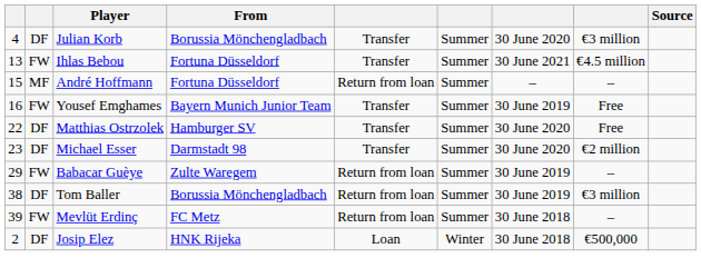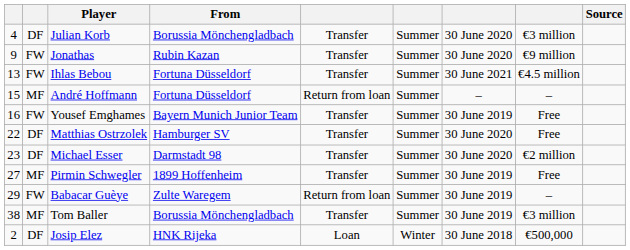 <table class="wikitable" style="text-align:center;">
 <tr>
 <th></th>
 <th></th>
 <th>Player</th>
 <th>From</th>
 <th></th>
 <th></th>
 <th></th>
 <th></th>
 <th>Source</th>
 </tr>
 <tr>
 <td>4</td>
 <td>DF</td>
 <td align="left"> <a href='#'>Julian Korb</a></td>
 <td style="text-align:left"> <a href='#'>Borussia Mönchengladbach</a></td>
 <td>Transfer</td>
 <td>Summer</td>
 <td>30 June 2020</td>
 <td>€3 million</td>
+<td></td>
+</tr>
+<tr>
+<td>9</td>
+<td>FW</td>
+<td align="left"> <a href='#'>Jonathas</a></td>
+<td style="text-align:left"> <a href='#'>Rubin Kazan</a></td>
+<td>Transfer</td>
+<td>Summer</td>
+<td>30 June 2020</td>
+<td>€9 million</td>
 <td></td>
 </tr>
 <tr>
 <td>13</td>
 <td>FW</td>
 <td align="left"> <a href='#'>Ihlas Bebou</a></td>
 <td style="text-align:left"> <a href='#'>Fortuna Düsseldorf</a></td>
 <td>Transfer</td>
 <td>Summer</td>
 <td>30 June 2021</td>
 <td>€4.5 million</td>
 <td></td>
 </tr>
 <tr>
 <td>15</td>
 <td>MF</td>
 <td align="left"> <a href='#'>André Hoffmann</a></td>
 <td style="text-align:left"> <a href='#'>Fortuna Düsseldorf</a></td>
 <td>Return from loan</td>
 <td>Summer</td>
 <td>–</td>
 <td>–</td>
 <td></td>
 </tr>
 <tr>
 <td>16</td>
 <td>FW</td>
 <td align="left"> Yousef Emghames</td>
 <td style="text-align:left"> <a href='#'>Bayern Munich Junior Team</a></td>
 <td>Transfer</td>
 <td>Summer</td>
 <td>30 June 2019</td>
 <td>Free</td>
 <td></td>
 </tr>
 <tr>
 <td>22</td>
 <td>DF</td>
 <td align="left"> <a href='#'>Matthias Ostrzolek</a></td>
 <td style="text-align:left"> <a href='#'>Hamburger SV</a></td>
 <td>Transfer</td>
 <td>Summer</td>
 <td>30 June 2020</td>
 <td>Free</td>
 <td></td>
 </tr>
 <tr>
 <td>23</td>
 <td>DF</td>
 <td align="left"> <a href='#'>Michael Esser</a></td>
 <td style="text-align:left"> <a href='#'>Darmstadt 98</a></td>
 <td>Transfer</td>
 <td>Summer</td>
 <td>30 June 2020</td>
 <td>€2 million</td>
 <td></td>
 </tr>
 <tr>
+<td>27</td>
+<td>MF</td>
+<td align="left"> <a href='#'>Pirmin Schwegler</a></td>
+<td style="text-align:left"> <a href='#'>1899 Hoffenheim</a></td>
+<td>Transfer</td>
+<td>Summer</td>
+<td>30 June 2019</td>
+<td>Free</td>
+<td></td>
+</tr>
+<tr>
 <td>29</td>
 <td>FW</td>
 <td align="left"> <a href='#'>Babacar Guèye</a></td>
 <td style="text-align:left"> <a href='#'>Zulte Waregem</a></td>
 <td>Return from loan</td>
 <td>Summer</td>
 <td>30 June 2019</td>
 <td>–</td>
 <td></td>
 </tr>
 <tr>
 <td>38</td>
-<td>DF</td>
+<td>MF</td>
 <td align="left"> Tom Baller</td>
 <td style="text-align:left"> <a href='#'>Borussia Mönchengladbach</a></td>
-<td>Return from loan</td>
+<td>Transfer</td>
 <td>Summer</td>
 <td>30 June 2019</td>
 <td>€3 million</td>
-<td></td>
-</tr>
-<tr>
-<td>39</td>
-<td>FW</td>
-<td align="left"> <a href='#'>Mevlüt Erdinç</a></td>
-<td style="text-align:left"> <a href='#'>FC Metz</a></td>
-<td>Return from loan</td>
-<td>Summer</td>
-<td>30 June 2018</td>
-<td>–</td>
 <td></td>
 </tr>
 <tr>
 <td>2</td>
 <td>DF</td>
 <td align="left"> <a href='#'>Josip Elez</a></td>
 <td style="text-align:left"> <a href='#'>HNK Rijeka</a></td>
 <td>Loan</td>
 <td>Winter</td>
 <td>30 June 2018</td>
 <td>€500,000</td>
 <td></td>
 </tr>
 </table>
